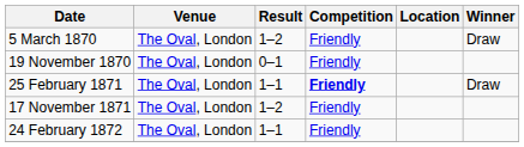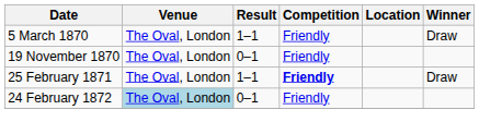 <table class="wikitable">
 <tr>
 <th>Date</th>
 <th>Venue</th>
 <th>Result</th>
 <th>Competition</th>
 <th>Location</th>
 <th>Winner</th>
 </tr>
 <tr>
 <td>5 March 1870</td>
 <td><a href='#'>The Oval</a>, London</td>
-<td>1–2</td>
+<td>1–1</td>
 <td><a href='#'>Friendly</a></td>
 <td></td>
 <td>Draw</td>
 </tr>
 <tr>
 <td>19 November 1870</td>
 <td><a href='#'>The Oval</a>, London</td>
 <td>0–1</td>
 <td><a href='#'>Friendly</a></td>
 <td></td>
 <td></td>
 </tr>
 <tr>
 <td>25 February 1871</td>
 <td><a href='#'>The Oval</a>, London</td>
 <td>1–1</td>
 <td><strong><a href='#'>Friendly</a></strong></td>
 <td></td>
 <td>Draw</td>
 </tr>
 <tr>
-<td>17 November 1871</td>
-<td><a href='#'>The Oval</a>, London</td>
-<td>1–2</td>
-<td><a href='#'>Friendly</a></td>
-<td></td>
-<td></td>
-</tr>
-<tr>
 <td>24 February 1872</td>
-<td><a href='#'>The Oval</a>, London</td>
-<td>1–1</td>
+<td style="background: lightblue;"><a href='#'>The Oval</a>, London</td>
+<td>0–1</td>
 <td><a href='#'>Friendly</a></td>
 <td></td>
 <td></td>
 </tr>
 <tr>
 </tr>
 </table>
